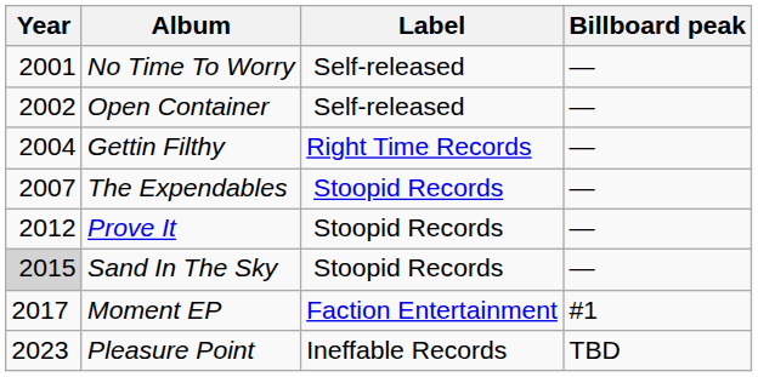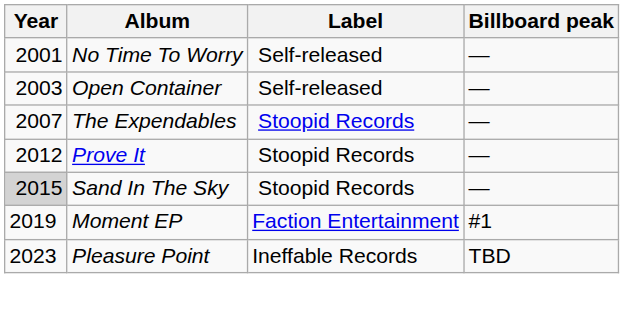 <table class="wikitable">
 <tr>
 <th>Year</th>
 <th>Album</th>
 <th>Label</th>
 <th>Billboard peak</th>
 </tr>
 <tr>
 <td> 2001</td>
 <td><em>No Time To Worry</em></td>
 <td> Self-released</td>
 <td>—</td>
 </tr>
 <tr>
-<td> 2002</td>
+<td> 2003</td>
 <td><em>Open Container</em></td>
 <td> Self-released</td>
-<td>—</td>
-</tr>
-<tr>
-<td> 2004</td>
-<td><em>Gettin Filthy</em></td>
-<td><a href='#'>Right Time Records</a></td>
 <td>—</td>
 </tr>
 <tr>
 <td> 2007</td>
 <td><em>The Expendables</em></td>
 <td> <a href='#'>Stoopid Records</a></td>
 <td>—</td>
 </tr>
 <tr>
 <td> 2012</td>
 <td><em><a href='#'>Prove It</a></em></td>
 <td> Stoopid Records</td>
 <td>—</td>
 </tr>
 <tr>
 <td style="background: lightgrey;"> 2015</td>
 <td><em>Sand In The Sky</em></td>
 <td> Stoopid Records</td>
 <td>—</td>
 </tr>
 <tr>
-<td>2017</td>
+<td>2019</td>
 <td><em>Moment EP</em></td>
 <td><a href='#'>Faction Entertainment</a></td>
 <td>#1</td>
 </tr>
 <tr>
 <td>2023</td>
 <td><em>Pleasure Point</em></td>
 <td>Ineffable Records</td>
 <td>TBD</td>
 </tr>
 </table>
